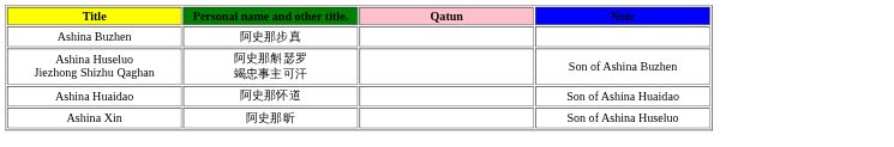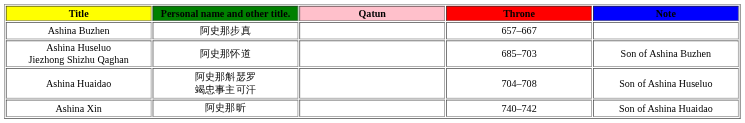 <table border="1" cellpadding="2">
 <tr>
 <th width="225" bgcolor="#FFFF00">Title</th>
 <th width="225" bgcolor=green>Personal name and other title.</th>
 <th width="225" bgcolor=pink>Qatun</th>
+<th width="225" bgcolor="#FF0000">Throne</th>
 <th width="225" bgcolor=blue>Note</th>
 </tr>
 <tr align="center">
 <td>Ashina Buzhen</td>
 <td>阿史那步真</td>
 <td></td>
+<td>657–667</td>
 <td></td>
 </tr>
 <tr align="center">
 <td>Ashina Huseluo<br>Jiezhong Shizhu Qaghan</td>
-<td>阿史那斛瑟罗<br>竭忠事主可汗</td>
+<td>阿史那怀道</td>
 <td></td>
+<td>685–703</td>
 <td>Son of Ashina Buzhen</td>
 </tr>
 <tr align="center">
 <td>Ashina Huaidao</td>
-<td>阿史那怀道</td>
+<td>阿史那斛瑟罗<br>竭忠事主可汗</td>
 <td></td>
-<td>Son of Ashina Huaidao</td>
+<td>704–708</td>
+<td>Son of Ashina Huseluo</td>
 </tr>
 <tr align="center">
 <td>Ashina Xin</td>
 <td>阿史那昕</td>
 <td></td>
-<td>Son of Ashina Huseluo</td>
+<td>740–742</td>
+<td>Son of Ashina Huaidao</td>
 </tr>
 </table>
